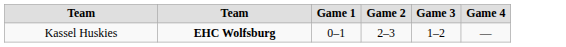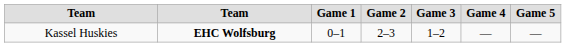 <table class="wikitable">
 <tr align="center">
 <td width="200" bgcolor="#dfdfdf"><strong>Team</strong></td>
 <td width="200" bgcolor="#dfdfdf"><strong>Team</strong></td>
 <td width="60" bgcolor="#dfdfdf"><strong>Game 1</strong></td>
 <td width="60" bgcolor="#dfdfdf"><strong>Game 2</strong></td>
 <td width="60" bgcolor="#dfdfdf"><strong>Game 3</strong></td>
 <td width="60" bgcolor="#dfdfdf"><strong>Game 4</strong></td>
+<td width="60" bgcolor="#dfdfdf"><strong>Game 5</strong></td>
 </tr>
 <tr align="center">
 <td>Kassel Huskies</td>
 <td><strong>EHC Wolfsburg</strong></td>
 <td>0–1</td>
 <td>2–3</td>
 <td>1–2</td>
 <td>—</td>
+<td>—</td>
 </tr>
 </table>
